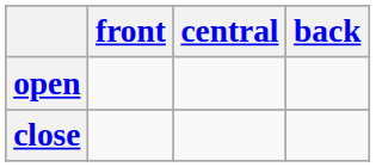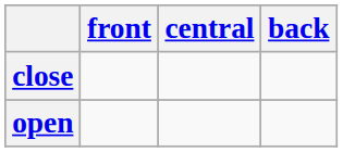 <table class="wikitable" style="text-align: center;">
 <tr>
 <th></th>
 <th><a href='#'>front</a></th>
 <th><a href='#'>central</a></th>
 <th><a href='#'>back</a></th>
 </tr>
 <tr>
+<th><a href='#'>close</a></th>
+<td></td>
+<td></td>
+<td></td>
+</tr>
+<tr>
 <th><a href='#'>open</a></th>
 <td></td>
 <td></td>
 <td></td>
 </tr>
-<tr>
-<th><a href='#'>close</a></th>
-<td></td>
-<td></td>
-<td></td>
-</tr>
 </table>
